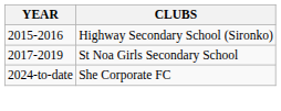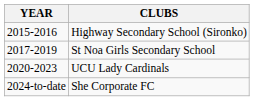 <table class="wikitable">
 <tr>
 <th>YEAR</th>
 <th>CLUBS</th>
 </tr>
 <tr>
 <td>2015-2016</td>
 <td>Highway Secondary School (Sironko)</td>
 </tr>
 <tr>
 <td>2017-2019</td>
 <td>St Noa Girls Secondary School</td>
 </tr>
 <tr>
+<td>2020-2023</td>
+<td>UCU Lady Cardinals</td>
+</tr>
+<tr>
 <td>2024-to-date</td>
 <td>She Corporate FC</td>
 </tr>
 </table>
